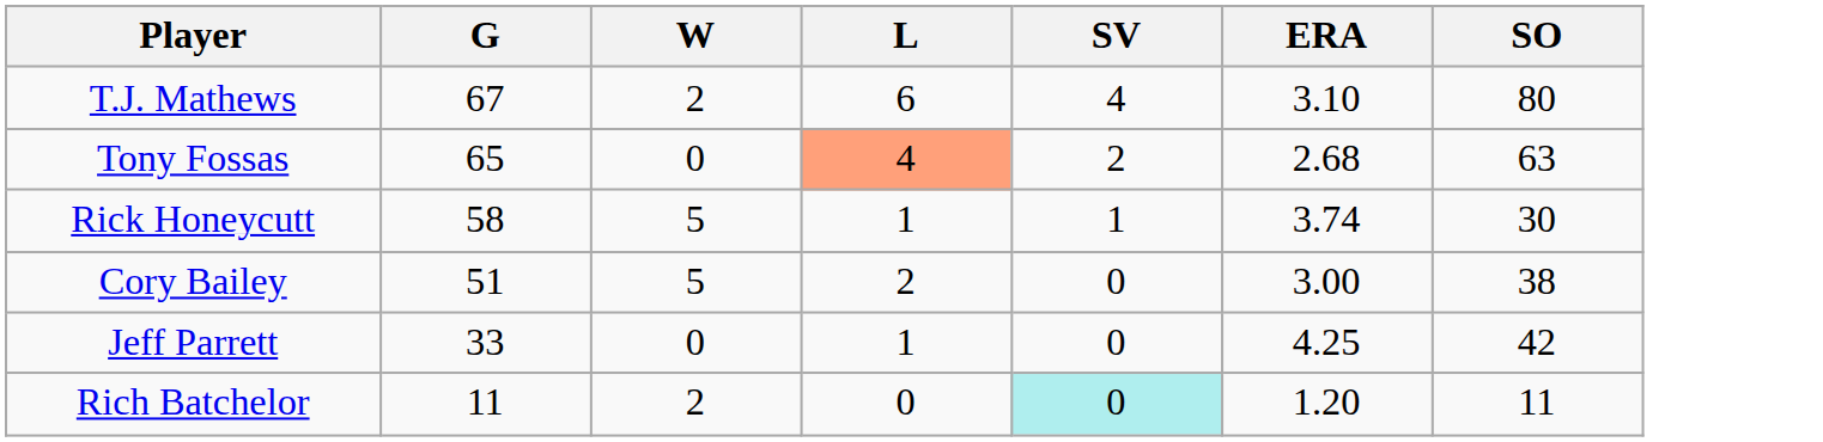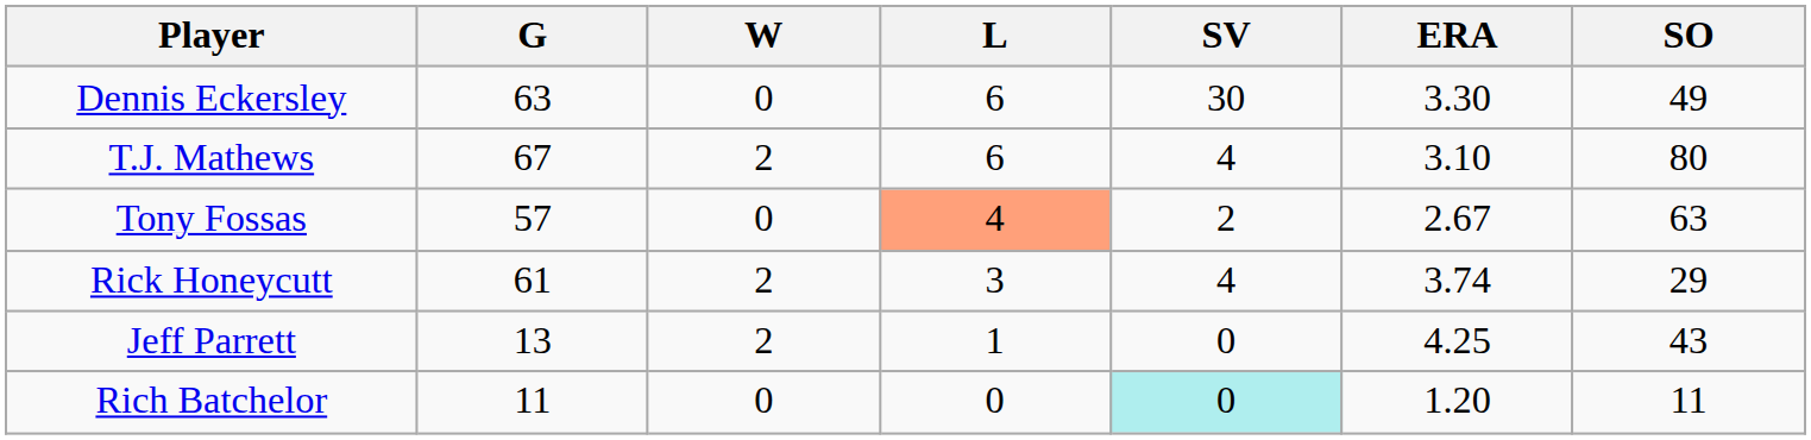 <table class="wikitable sortable">
 <tr>
 <th bgcolor="#DDDDFF" width="16%">Player</th>
 <th bgcolor="#DDDDFF" width="9%">G</th>
 <th bgcolor="#DDDDFF" width="9%">W</th>
 <th bgcolor="#DDDDFF" width="9%">L</th>
 <th bgcolor="#DDDDFF" width="9%">SV</th>
 <th bgcolor="#DDDDFF" width="9%">ERA</th>
 <th bgcolor="#DDDDFF" width="9%">SO</th>
+</tr>
+<tr align="center">
+<td><a href='#'>Dennis Eckersley</a></td>
+<td>63</td>
+<td>0</td>
+<td>6</td>
+<td>30</td>
+<td>3.30</td>
+<td>49</td>
 </tr>
 <tr align=center>
 <td><a href='#'>T.J. Mathews</a></td>
 <td>67</td>
 <td>2</td>
 <td>6</td>
 <td>4</td>
 <td>3.10</td>
 <td>80</td>
 </tr>
 <tr align="center">
 <td><a href='#'>Tony Fossas</a></td>
-<td>65</td>
+<td>57</td>
 <td>0</td>
 <td style="background: lightsalmon;">4</td>
 <td>2</td>
-<td>2.68</td>
+<td>2.67</td>
 <td>63</td>
 </tr>
 <tr align="center">
 <td><a href='#'>Rick Honeycutt</a></td>
-<td>58</td>
-<td>5</td>
-<td>1</td>
-<td>1</td>
+<td>61</td>
+<td>2</td>
+<td>3</td>
+<td>4</td>
 <td>3.74</td>
-<td>30</td>
-</tr>
-<tr align="center">
-<td><a href='#'>Cory Bailey</a></td>
-<td>51</td>
-<td>5</td>
-<td>2</td>
-<td>0</td>
-<td>3.00</td>
-<td>38</td>
+<td>29</td>
 </tr>
 <tr align="center">
 <td><a href='#'>Jeff Parrett</a></td>
-<td>33</td>
-<td>0</td>
+<td>13</td>
+<td>2</td>
 <td>1</td>
 <td>0</td>
 <td>4.25</td>
-<td>42</td>
+<td>43</td>
 </tr>
 <tr align="center">
 <td><a href='#'>Rich Batchelor</a></td>
 <td>11</td>
-<td>2</td>
+<td>0</td>
 <td>0</td>
 <td style="background: paleturquoise;">0</td>
 <td>1.20</td>
 <td>11</td>
 </tr>
 </table>
